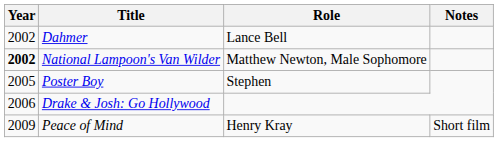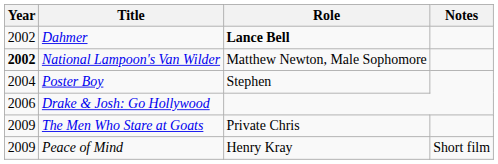 <table class="wikitable">
 <tr>
 <th>Year</th>
 <th>Title</th>
 <th>Role</th>
 <th>Notes</th>
 </tr>
 <tr>
 <td>2002</td>
 <td><em><a href='#'>Dahmer</a></em></td>
-<td>Lance Bell</td>
+<td><strong>Lance Bell</strong></td>
 <td></td>
 </tr>
 <tr>
 <td><strong>2002</strong></td>
 <td><em><a href='#'>National Lampoon's Van Wilder</a></em></td>
 <td>Matthew Newton, Male Sophomore</td>
 <td></td>
 </tr>
 <tr>
-<td>2005</td>
+<td>2004</td>
 <td><em><a href='#'>Poster Boy</a></em></td>
 <td>Stephen</td>
 </tr>
 <tr>
 <td>2006</td>
 <td><em><a href='#'>Drake & Josh: Go Hollywood</a></em></td>
 </tr>
 <tr>
 <td>2009</td>
+<td><em><a href='#'>The Men Who Stare at Goats</a></em></td>
+<td>Private Chris</td>
+<td></td>
+</tr>
+<tr>
+<td>2009</td>
 <td><em>Peace of Mind</em></td>
 <td>Henry Kray</td>
 <td>Short film</td>
 </tr>
 </table>
